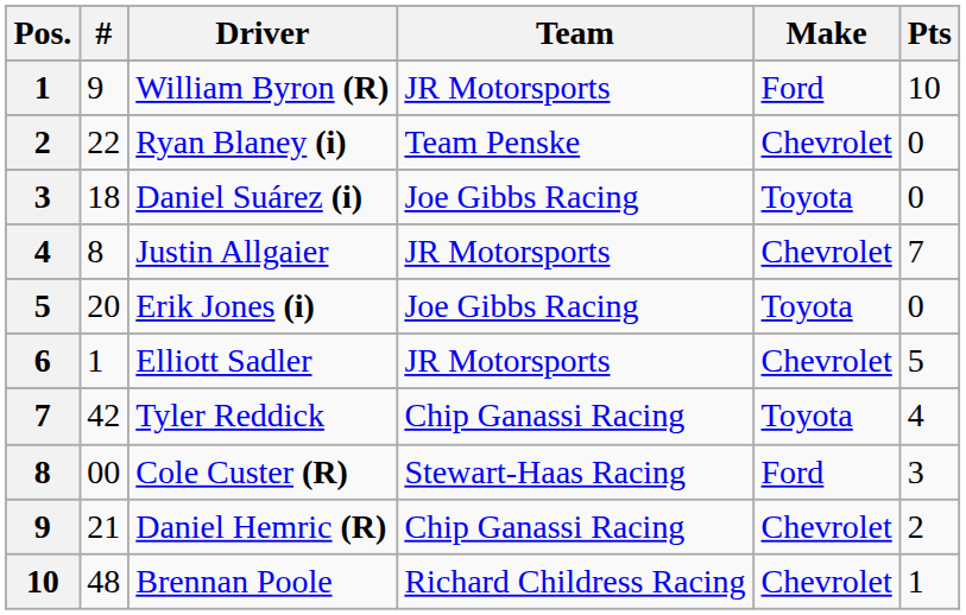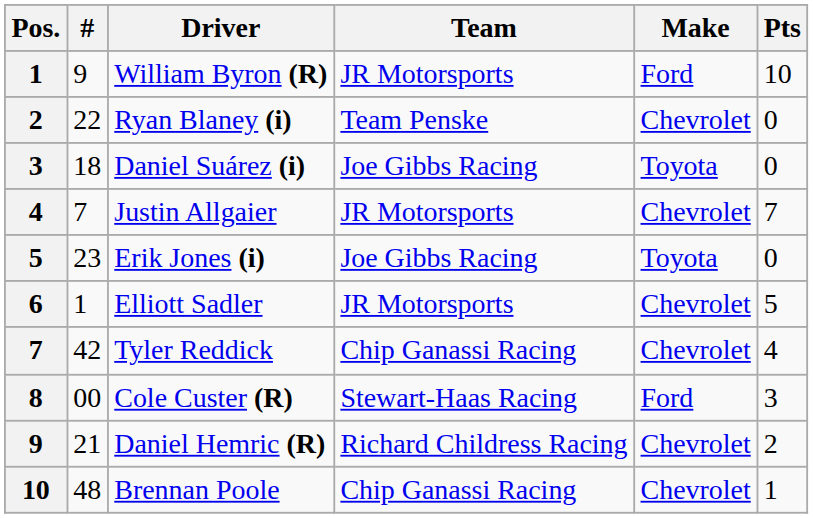 <table class="wikitable" style="font-size:95%">
 <tr>
 <th>Pos.</th>
 <th>#</th>
 <th>Driver</th>
 <th>Team</th>
 <th>Make</th>
 <th>Pts</th>
 </tr>
 <tr>
 <th>1</th>
 <td>9</td>
 <td><a href='#'>William Byron</a> <strong>(R)</strong></td>
 <td><a href='#'>JR Motorsports</a></td>
 <td><a href='#'>Ford</a></td>
 <td>10</td>
 </tr>
 <tr>
 <th>2</th>
 <td>22</td>
 <td><a href='#'>Ryan Blaney</a> <strong>(i)</strong></td>
 <td><a href='#'>Team Penske</a></td>
 <td><a href='#'>Chevrolet</a></td>
 <td>0</td>
 </tr>
 <tr>
 <th>3</th>
 <td>18</td>
 <td><a href='#'>Daniel Suárez</a> <strong>(i)</strong></td>
 <td><a href='#'>Joe Gibbs Racing</a></td>
 <td><a href='#'>Toyota</a></td>
 <td>0</td>
 </tr>
 <tr>
 <th>4</th>
-<td>8</td>
+<td>7</td>
 <td><a href='#'>Justin Allgaier</a></td>
 <td><a href='#'>JR Motorsports</a></td>
 <td><a href='#'>Chevrolet</a></td>
 <td>7</td>
 </tr>
 <tr>
 <th>5</th>
-<td>20</td>
+<td>23</td>
 <td><a href='#'>Erik Jones</a> <strong>(i)</strong></td>
 <td><a href='#'>Joe Gibbs Racing</a></td>
 <td><a href='#'>Toyota</a></td>
 <td>0</td>
 </tr>
 <tr>
 <th>6</th>
 <td>1</td>
 <td><a href='#'>Elliott Sadler</a></td>
 <td><a href='#'>JR Motorsports</a></td>
 <td><a href='#'>Chevrolet</a></td>
 <td>5</td>
 </tr>
 <tr>
 <th>7</th>
 <td>42</td>
 <td><a href='#'>Tyler Reddick</a></td>
 <td><a href='#'>Chip Ganassi Racing</a></td>
-<td><a href='#'>Toyota</a></td>
+<td><a href='#'>Chevrolet</a></td>
 <td>4</td>
 </tr>
 <tr>
 <th>8</th>
 <td>00</td>
 <td><a href='#'>Cole Custer</a> <strong>(R)</strong></td>
 <td><a href='#'>Stewart-Haas Racing</a></td>
 <td><a href='#'>Ford</a></td>
 <td>3</td>
 </tr>
 <tr>
 <th>9</th>
 <td>21</td>
 <td><a href='#'>Daniel Hemric</a> <strong>(R)</strong></td>
-<td><a href='#'>Chip Ganassi Racing</a></td>
+<td><a href='#'>Richard Childress Racing</a></td>
 <td><a href='#'>Chevrolet</a></td>
 <td>2</td>
 </tr>
 <tr>
 <th>10</th>
 <td>48</td>
 <td><a href='#'>Brennan Poole</a></td>
-<td><a href='#'>Richard Childress Racing</a></td>
+<td><a href='#'>Chip Ganassi Racing</a></td>
 <td><a href='#'>Chevrolet</a></td>
 <td>1</td>
 </tr>
 </table>
